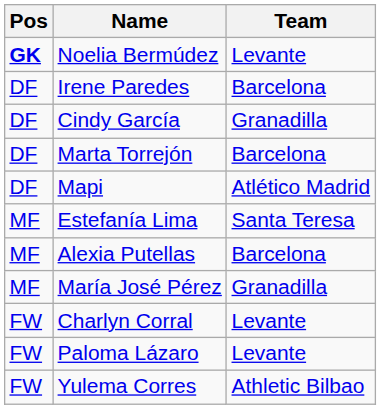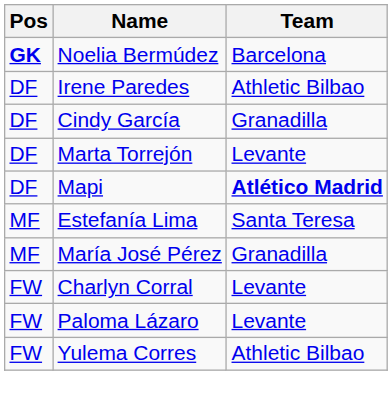 <table class="wikitable">
 <tr>
 <th>Pos</th>
 <th>Name</th>
 <th>Team</th>
 </tr>
 <tr>
 <td><strong><a href='#'>GK</a></strong></td>
 <td><a href='#'>Noelia Bermúdez</a></td>
-<td><a href='#'>Levante</a></td>
+<td><a href='#'>Barcelona</a></td>
 </tr>
 <tr>
 <td><a href='#'>DF</a></td>
 <td><a href='#'>Irene Paredes</a></td>
-<td><a href='#'>Barcelona</a></td>
+<td><a href='#'>Athletic Bilbao</a></td>
 </tr>
 <tr>
 <td><a href='#'>DF</a></td>
 <td><a href='#'>Cindy García</a></td>
 <td><a href='#'>Granadilla</a></td>
 </tr>
 <tr>
 <td><a href='#'>DF</a></td>
 <td><a href='#'>Marta Torrejón</a></td>
-<td><a href='#'>Barcelona</a></td>
+<td><a href='#'>Levante</a></td>
 </tr>
 <tr>
 <td><a href='#'>DF</a></td>
 <td><a href='#'>Mapi</a></td>
-<td><a href='#'>Atlético Madrid</a></td>
+<td><strong><a href='#'>Atlético Madrid</a></strong></td>
 </tr>
 <tr>
 <td><a href='#'>MF</a></td>
 <td><a href='#'>Estefanía Lima</a></td>
 <td><a href='#'>Santa Teresa</a></td>
-</tr>
-<tr>
-<td><a href='#'>MF</a></td>
-<td><a href='#'>Alexia Putellas</a></td>
-<td><a href='#'>Barcelona</a></td>
 </tr>
 <tr>
 <td><a href='#'>MF</a></td>
 <td><a href='#'>María José Pérez</a></td>
 <td><a href='#'>Granadilla</a></td>
 </tr>
 <tr>
 <td><a href='#'>FW</a></td>
 <td><a href='#'>Charlyn Corral</a></td>
 <td><a href='#'>Levante</a></td>
 </tr>
 <tr>
 <td><a href='#'>FW</a></td>
 <td><a href='#'>Paloma Lázaro</a></td>
 <td><a href='#'>Levante</a></td>
 </tr>
 <tr>
 <td><a href='#'>FW</a></td>
 <td><a href='#'>Yulema Corres</a></td>
 <td><a href='#'>Athletic Bilbao</a></td>
 </tr>
 </table>
